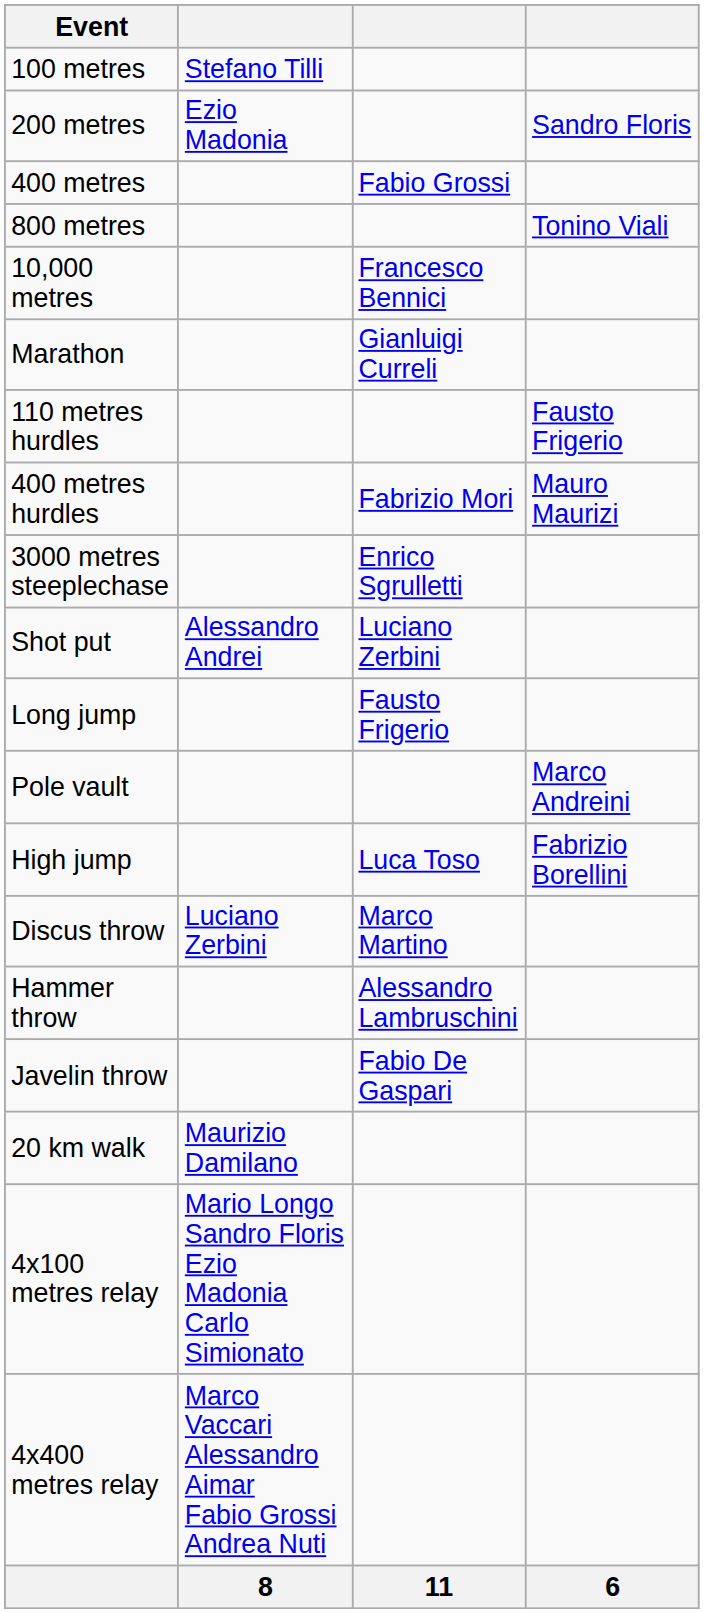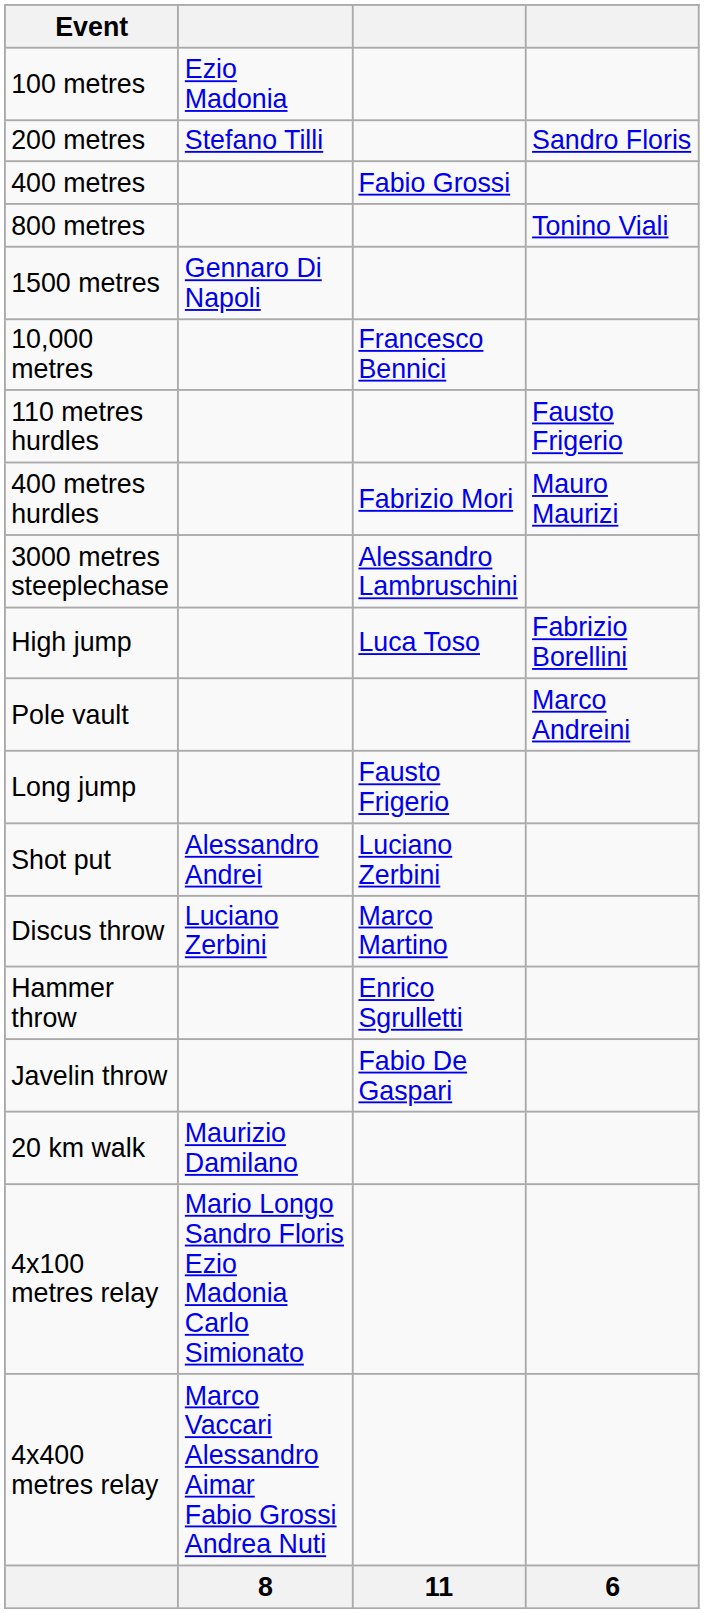 <table class="wikitable" width=60% style="font-size:90%; text-align:left;">
 <tr>
 <th width=25%>Event</th>
 <th width=25%></th>
 <th width=25%></th>
 <th width=25%></th>
 </tr>
 <tr>
 <td>100 metres</td>
-<td><a href='#'>Stefano Tilli</a></td>
+<td><a href='#'>Ezio Madonia</a></td>
 <td></td>
 <td></td>
 </tr>
 <tr>
 <td>200 metres</td>
-<td><a href='#'>Ezio Madonia</a></td>
+<td><a href='#'>Stefano Tilli</a></td>
 <td></td>
 <td><a href='#'>Sandro Floris</a></td>
 </tr>
 <tr>
 <td>400 metres</td>
 <td></td>
 <td><a href='#'>Fabio Grossi</a></td>
 <td></td>
 </tr>
 <tr>
 <td>800 metres</td>
 <td></td>
 <td></td>
 <td><a href='#'>Tonino Viali</a></td>
 </tr>
 <tr>
+<td>1500 metres</td>
+<td><a href='#'>Gennaro Di Napoli</a></td>
+<td></td>
+<td></td>
+</tr>
+<tr>
 <td>10,000 metres</td>
 <td></td>
 <td><a href='#'>Francesco Bennici</a></td>
-<td></td>
-</tr>
-<tr>
-<td>Marathon</td>
-<td></td>
-<td><a href='#'>Gianluigi Curreli</a></td>
 <td></td>
 </tr>
 <tr>
 <td>110 metres hurdles</td>
 <td></td>
 <td></td>
 <td><a href='#'>Fausto Frigerio</a></td>
 </tr>
 <tr>
 <td>400 metres hurdles</td>
 <td></td>
 <td><a href='#'>Fabrizio Mori</a></td>
 <td><a href='#'>Mauro Maurizi</a></td>
 </tr>
 <tr>
 <td>3000 metres steeplechase</td>
 <td></td>
-<td><a href='#'>Enrico Sgrulletti</a></td>
+<td><a href='#'>Alessandro Lambruschini</a></td>
 <td></td>
 </tr>
 <tr>
-<td>Shot put</td>
-<td><a href='#'>Alessandro Andrei</a></td>
-<td><a href='#'>Luciano Zerbini</a></td>
+<td>High jump</td>
 <td></td>
+<td><a href='#'>Luca Toso</a></td>
+<td><a href='#'>Fabrizio Borellini</a></td>
+</tr>
+<tr>
+<td>Pole vault</td>
+<td></td>
+<td></td>
+<td><a href='#'>Marco Andreini</a></td>
 </tr>
 <tr>
 <td>Long jump</td>
 <td></td>
 <td><a href='#'>Fausto Frigerio</a></td>
 <td></td>
 </tr>
 <tr>
-<td>Pole vault</td>
+<td>Shot put</td>
+<td><a href='#'>Alessandro Andrei</a></td>
+<td><a href='#'>Luciano Zerbini</a></td>
 <td></td>
-<td></td>
-<td><a href='#'>Marco Andreini</a></td>
-</tr>
-<tr>
-<td>High jump</td>
-<td></td>
-<td><a href='#'>Luca Toso</a></td>
-<td><a href='#'>Fabrizio Borellini</a></td>
 </tr>
 <tr>
 <td>Discus throw</td>
 <td><a href='#'>Luciano Zerbini</a></td>
 <td><a href='#'>Marco Martino</a></td>
 <td></td>
 </tr>
 <tr>
 <td>Hammer throw</td>
 <td></td>
-<td><a href='#'>Alessandro Lambruschini</a></td>
+<td><a href='#'>Enrico Sgrulletti</a></td>
 <td></td>
 </tr>
 <tr>
 <td>Javelin throw</td>
 <td></td>
 <td><a href='#'>Fabio De Gaspari</a></td>
 <td></td>
 </tr>
 <tr>
 <td>20 km walk</td>
 <td><a href='#'>Maurizio Damilano</a></td>
 <td></td>
 <td></td>
 </tr>
 <tr>
 <td>4x100 metres relay</td>
 <td><a href='#'>Mario Longo</a><br><a href='#'>Sandro Floris</a><br><a href='#'>Ezio Madonia</a><br><a href='#'>Carlo Simionato</a></td>
 <td></td>
 <td></td>
 </tr>
 <tr>
 <td>4x400 metres relay</td>
 <td><a href='#'>Marco Vaccari</a><br><a href='#'>Alessandro Aimar</a><br><a href='#'>Fabio Grossi</a><br><a href='#'>Andrea Nuti</a></td>
 <td></td>
 <td></td>
 </tr>
 <tr>
 <th></th>
 <th>8</th>
 <th>11</th>
 <th>6</th>
 </tr>
 </table>
